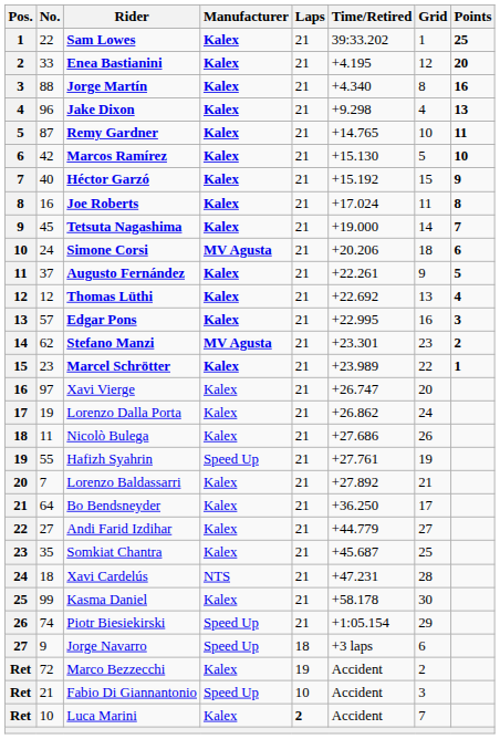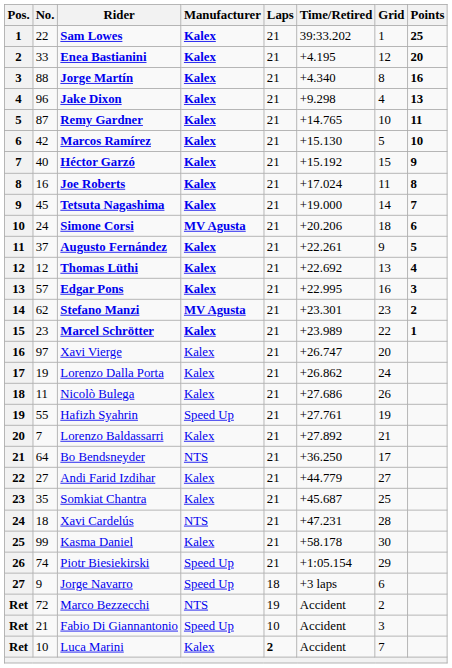 <table class="wikitable" style="font-size: 95%;">
 <tr>
 <th>Pos.</th>
 <th>No.</th>
 <th>Rider</th>
 <th>Manufacturer</th>
 <th>Laps</th>
 <th>Time/Retired</th>
 <th>Grid</th>
 <th>Points</th>
 </tr>
 <tr>
 <th>1</th>
 <td>22</td>
 <td> <strong><a href='#'>Sam Lowes</a></strong></td>
 <td><strong><a href='#'>Kalex</a></strong></td>
 <td>21</td>
 <td>39:33.202</td>
 <td>1</td>
 <td><strong>25</strong></td>
 </tr>
 <tr>
 <th>2</th>
 <td>33</td>
 <td> <strong><a href='#'>Enea Bastianini</a></strong></td>
 <td><strong><a href='#'>Kalex</a></strong></td>
 <td>21</td>
 <td>+4.195</td>
 <td>12</td>
 <td><strong>20</strong></td>
 </tr>
 <tr>
 <th>3</th>
 <td>88</td>
 <td> <strong><a href='#'>Jorge Martín</a></strong></td>
 <td><strong><a href='#'>Kalex</a></strong></td>
 <td>21</td>
 <td>+4.340</td>
 <td>8</td>
 <td><strong>16</strong></td>
 </tr>
 <tr>
 <th>4</th>
 <td>96</td>
 <td> <strong><a href='#'>Jake Dixon</a></strong></td>
 <td><strong><a href='#'>Kalex</a></strong></td>
 <td>21</td>
 <td>+9.298</td>
 <td>4</td>
 <td><strong>13</strong></td>
 </tr>
 <tr>
 <th>5</th>
 <td>87</td>
 <td> <strong><a href='#'>Remy Gardner</a></strong></td>
 <td><strong><a href='#'>Kalex</a></strong></td>
 <td>21</td>
 <td>+14.765</td>
 <td>10</td>
 <td><strong>11</strong></td>
 </tr>
 <tr>
 <th>6</th>
 <td>42</td>
 <td> <strong><a href='#'>Marcos Ramírez</a></strong></td>
 <td><strong><a href='#'>Kalex</a></strong></td>
 <td>21</td>
 <td>+15.130</td>
 <td>5</td>
 <td><strong>10</strong></td>
 </tr>
 <tr>
 <th>7</th>
 <td>40</td>
 <td> <strong><a href='#'>Héctor Garzó</a></strong></td>
 <td><strong><a href='#'>Kalex</a></strong></td>
 <td>21</td>
 <td>+15.192</td>
 <td>15</td>
 <td><strong>9</strong></td>
 </tr>
 <tr>
 <th>8</th>
 <td>16</td>
 <td> <strong><a href='#'>Joe Roberts</a></strong></td>
 <td><strong><a href='#'>Kalex</a></strong></td>
 <td>21</td>
 <td>+17.024</td>
 <td>11</td>
 <td><strong>8</strong></td>
 </tr>
 <tr>
 <th>9</th>
 <td>45</td>
 <td> <strong><a href='#'>Tetsuta Nagashima</a></strong></td>
 <td><strong><a href='#'>Kalex</a></strong></td>
 <td>21</td>
 <td>+19.000</td>
 <td>14</td>
 <td><strong>7</strong></td>
 </tr>
 <tr>
 <th>10</th>
 <td>24</td>
 <td> <strong><a href='#'>Simone Corsi</a></strong></td>
 <td><strong><a href='#'>MV Agusta</a></strong></td>
 <td>21</td>
 <td>+20.206</td>
 <td>18</td>
 <td><strong>6</strong></td>
 </tr>
 <tr>
 <th>11</th>
 <td>37</td>
 <td> <strong><a href='#'>Augusto Fernández</a></strong></td>
 <td><strong><a href='#'>Kalex</a></strong></td>
 <td>21</td>
 <td>+22.261</td>
 <td>9</td>
 <td><strong>5</strong></td>
 </tr>
 <tr>
 <th>12</th>
 <td>12</td>
 <td> <strong><a href='#'>Thomas Lüthi</a></strong></td>
 <td><strong><a href='#'>Kalex</a></strong></td>
 <td>21</td>
 <td>+22.692</td>
 <td>13</td>
 <td><strong>4</strong></td>
 </tr>
 <tr>
 <th>13</th>
 <td>57</td>
 <td> <strong><a href='#'>Edgar Pons</a></strong></td>
 <td><strong><a href='#'>Kalex</a></strong></td>
 <td>21</td>
 <td>+22.995</td>
 <td>16</td>
 <td><strong>3</strong></td>
 </tr>
 <tr>
 <th>14</th>
 <td>62</td>
 <td> <strong><a href='#'>Stefano Manzi</a></strong></td>
 <td><strong><a href='#'>MV Agusta</a></strong></td>
 <td>21</td>
 <td>+23.301</td>
 <td>23</td>
 <td><strong>2</strong></td>
 </tr>
 <tr>
 <th>15</th>
 <td>23</td>
 <td> <strong><a href='#'>Marcel Schrötter</a></strong></td>
 <td><strong><a href='#'>Kalex</a></strong></td>
 <td>21</td>
 <td>+23.989</td>
 <td>22</td>
 <td><strong>1</strong></td>
 </tr>
 <tr>
 <th>16</th>
 <td>97</td>
 <td> <a href='#'>Xavi Vierge</a></td>
 <td><a href='#'>Kalex</a></td>
 <td>21</td>
 <td>+26.747</td>
 <td>20</td>
 <td></td>
 </tr>
 <tr>
 <th>17</th>
 <td>19</td>
 <td> <a href='#'>Lorenzo Dalla Porta</a></td>
 <td><a href='#'>Kalex</a></td>
 <td>21</td>
 <td>+26.862</td>
 <td>24</td>
 <td></td>
 </tr>
 <tr>
 <th>18</th>
 <td>11</td>
 <td> <a href='#'>Nicolò Bulega</a></td>
 <td><a href='#'>Kalex</a></td>
 <td>21</td>
 <td>+27.686</td>
 <td>26</td>
 <td></td>
 </tr>
 <tr>
 <th>19</th>
 <td>55</td>
 <td> <a href='#'>Hafizh Syahrin</a></td>
 <td><a href='#'>Speed Up</a></td>
 <td>21</td>
 <td>+27.761</td>
 <td>19</td>
 <td></td>
 </tr>
 <tr>
 <th>20</th>
 <td>7</td>
 <td> <a href='#'>Lorenzo Baldassarri</a></td>
 <td><a href='#'>Kalex</a></td>
 <td>21</td>
 <td>+27.892</td>
 <td>21</td>
 <td></td>
 </tr>
 <tr>
 <th>21</th>
 <td>64</td>
 <td> <a href='#'>Bo Bendsneyder</a></td>
-<td><a href='#'>Kalex</a></td>
+<td><a href='#'>NTS</a></td>
 <td>21</td>
 <td>+36.250</td>
 <td>17</td>
 <td></td>
 </tr>
 <tr>
 <th>22</th>
 <td>27</td>
 <td> <a href='#'>Andi Farid Izdihar</a></td>
 <td><a href='#'>Kalex</a></td>
 <td>21</td>
 <td>+44.779</td>
 <td>27</td>
 <td></td>
 </tr>
 <tr>
 <th>23</th>
 <td>35</td>
 <td> <a href='#'>Somkiat Chantra</a></td>
 <td><a href='#'>Kalex</a></td>
 <td>21</td>
 <td>+45.687</td>
 <td>25</td>
 <td></td>
 </tr>
 <tr>
 <th>24</th>
 <td>18</td>
 <td> <a href='#'>Xavi Cardelús</a></td>
 <td><a href='#'>NTS</a></td>
 <td>21</td>
 <td>+47.231</td>
 <td>28</td>
 <td></td>
 </tr>
 <tr>
 <th>25</th>
 <td>99</td>
 <td> <a href='#'>Kasma Daniel</a></td>
 <td><a href='#'>Kalex</a></td>
 <td>21</td>
 <td>+58.178</td>
 <td>30</td>
 <td></td>
 </tr>
 <tr>
 <th>26</th>
 <td>74</td>
 <td> <a href='#'>Piotr Biesiekirski</a></td>
 <td><a href='#'>Speed Up</a></td>
 <td>21</td>
 <td>+1:05.154</td>
 <td>29</td>
 <td></td>
 </tr>
 <tr>
 <th>27</th>
 <td>9</td>
 <td> <a href='#'>Jorge Navarro</a></td>
 <td><a href='#'>Speed Up</a></td>
 <td>18</td>
 <td>+3 laps</td>
 <td>6</td>
 <td></td>
 </tr>
 <tr>
 <th>Ret</th>
 <td>72</td>
 <td> <a href='#'>Marco Bezzecchi</a></td>
-<td><a href='#'>Kalex</a></td>
+<td><a href='#'>NTS</a></td>
 <td>19</td>
 <td>Accident</td>
 <td>2</td>
 <td></td>
 </tr>
 <tr>
 <th>Ret</th>
 <td>21</td>
 <td> <a href='#'>Fabio Di Giannantonio</a></td>
 <td><a href='#'>Speed Up</a></td>
 <td>10</td>
 <td>Accident</td>
 <td>3</td>
 <td></td>
 </tr>
 <tr>
 <th>Ret</th>
 <td>10</td>
 <td> <a href='#'>Luca Marini</a></td>
 <td><a href='#'>Kalex</a></td>
 <td><strong>2</strong></td>
 <td>Accident</td>
 <td>7</td>
 <td></td>
 </tr>
 <tr>
 <th colspan=8></th>
 </tr>
 </table>
